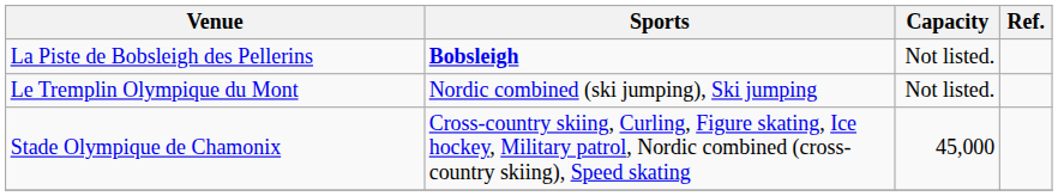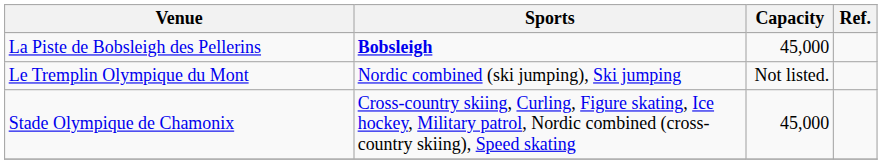 <table class="wikitable sortable" width=780px>
 <tr>
 <th width=40%>Venue</th>
 <th class="unsortable" width=45%>Sports</th>
 <th width=10%>Capacity</th>
 <th class="unsortable">Ref.</th>
 </tr>
 <tr>
 <td><a href='#'>La Piste de Bobsleigh des Pellerins</a></td>
 <td><strong><a href='#'>Bobsleigh</a></strong></td>
-<td align="right">Not listed.</td>
+<td align="right">45,000</td>
 <td align=center></td>
 </tr>
 <tr>
 <td><a href='#'>Le Tremplin Olympique du Mont</a></td>
 <td><a href='#'>Nordic combined</a> (ski jumping), <a href='#'>Ski jumping</a></td>
 <td align="right">Not listed.</td>
 <td align=center></td>
 </tr>
 <tr>
 <td><a href='#'>Stade Olympique de Chamonix</a></td>
 <td><a href='#'>Cross-country skiing</a>, <a href='#'>Curling</a>, <a href='#'>Figure skating</a>, <a href='#'>Ice hockey</a>, <a href='#'>Military patrol</a>, Nordic combined (cross-country skiing), <a href='#'>Speed skating</a></td>
 <td align="right">45,000</td>
 <td align=center></td>
 </tr>
 <tr>
 </tr>
 </table>
